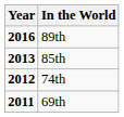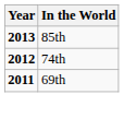 <table class="wikitable sortable">
 <tr>
 <th>Year</th>
 <th>In the World</th>
-</tr>
-<tr>
-<td><strong>2016</strong></td>
-<td>89th</td>
 </tr>
 <tr>
 <td><strong>2013</strong></td>
 <td>85th</td>
 </tr>
 <tr>
 <td><strong>2012</strong></td>
 <td>74th</td>
 </tr>
 <tr>
 <td><strong>2011</strong></td>
 <td>69th</td>
 </tr>
 </table>
